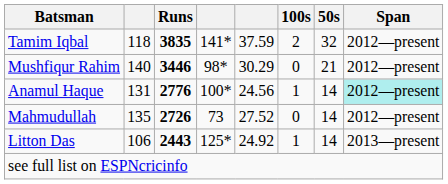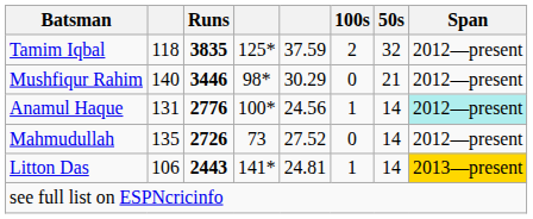 <table class="wikitable">
 <tr>
 <th>Batsman</th>
 <th></th>
 <th>Runs</th>
 <th></th>
 <th></th>
 <th>100s</th>
 <th>50s</th>
 <th>Span</th>
 </tr>
 <tr align=center>
 <td align=left><a href='#'>Tamim Iqbal</a></td>
 <td>118</td>
 <td><strong>3835</strong></td>
-<td>141*</td>
+<td>125*</td>
 <td>37.59</td>
 <td>2</td>
 <td>32</td>
 <td>2012—present</td>
 </tr>
 <tr align=center>
 <td align=left><a href='#'>Mushfiqur Rahim</a></td>
 <td>140</td>
 <td><strong>3446</strong></td>
 <td>98*</td>
 <td>30.29</td>
 <td>0</td>
 <td>21</td>
 <td>2012—present</td>
 </tr>
 <tr align="center">
 <td align="left"><a href='#'>Anamul Haque</a></td>
 <td>131</td>
 <td><strong>2776</strong></td>
 <td>100*</td>
 <td>24.56</td>
 <td>1</td>
 <td>14</td>
 <td style="background: paleturquoise;">2012—present</td>
 </tr>
 <tr align="center">
 <td align="left"><a href='#'>Mahmudullah</a></td>
 <td>135</td>
 <td><strong>2726</strong></td>
 <td>73</td>
 <td>27.52</td>
 <td>0</td>
 <td>14</td>
 <td>2012—present</td>
 </tr>
 <tr align="center">
 <td align="left"><a href='#'>Litton Das</a></td>
 <td>106</td>
 <td><strong>2443</strong></td>
-<td>125*</td>
-<td>24.92</td>
+<td>141*</td>
+<td>24.81</td>
 <td>1</td>
 <td>14</td>
-<td>2013—present</td>
+<td style="background: gold;">2013—present</td>
 </tr>
 <tr>
 <td colspan=10>see full list on <a href='#'>ESPNcricinfo</a></td>
 </tr>
 </table>
